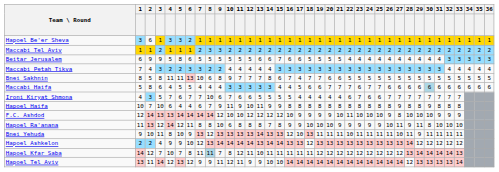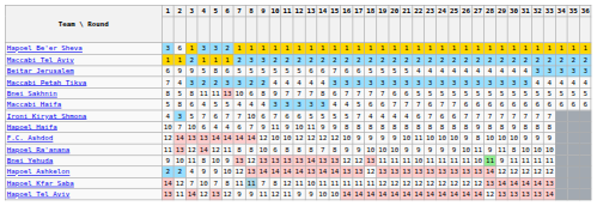 <table class="wikitable sortable" style="font-size: 70%; text-align:center;">
 <tr>
 <th rowspan="2" style="width:200px;">Team \ Round</th>
 <th align=center>1</th>
 <th align=center>2</th>
 <th align=center>3</th>
 <th align=center>4</th>
 <th align=center>5</th>
 <th align=center>6</th>
 <th align=center>7</th>
 <th align=center>8</th>
 <th align=center>9</th>
 <th align=center>10</th>
 <th align=center>11</th>
 <th align=center>12</th>
 <th align=center>13</th>
 <th align=center>14</th>
 <th align=center>15</th>
 <th align=center>16</th>
 <th align=center>17</th>
 <th align=center>18</th>
 <th align=center>19</th>
 <th align=center>20</th>
 <th align=center>21</th>
 <th align=center>22</th>
 <th align=center>23</th>
 <th align=center>24</th>
 <th align=center>25</th>
 <th align=center>26</th>
 <th align=center>27</th>
 <th align=center>28</th>
 <th align=center>29</th>
 <th align=center>30</th>
 <th align=center>31</th>
 <th align=center>32</th>
 <th align=center>33</th>
 <th align=center>34</th>
 <th align=center>35</th>
 <th align=center>36</th>
 </tr>
 <tr>
 <th style="text-align:center; height:30px;"></th>
 <th align=center></th>
 <th align=center></th>
 <th align=center></th>
 <th align=center></th>
 <th align=center></th>
 <th align=center></th>
 <th align=center></th>
 <th align=center></th>
 <th align=center></th>
 <th align=center></th>
 <th align=center></th>
 <th align=center></th>
 <th align=center></th>
 <th align=center></th>
 <th align=center></th>
 <th align=center></th>
 <th align=center></th>
 <th align=center></th>
 <th align=center></th>
 <th align=center></th>
 <th align=center></th>
 <th align=center></th>
 <th align=center></th>
 <th align=center></th>
 <th align=center></th>
 <th align=center></th>
 <th align=center></th>
 <th align=center></th>
 <th align=center></th>
 <th align=center></th>
 <th align=center></th>
 <th align=center></th>
 <th align=center></th>
 <th align=center></th>
 <th align=center></th>
 </tr>
 <tr align=center>
 <td align=left><a href='#'>Hapoel Be'er Sheva</a></td>
 <td style="background:#97DEFF">3</td>
 <td>6</td>
 <td style="background:gold">1</td>
 <td style="background:#97DEFF">3</td>
 <td style="background:#97DEFF">3</td>
 <td style="background:#97DEFF">2</td>
 <td style="background:gold">1</td>
 <td style="background:gold">1</td>
 <td style="background:gold">1</td>
 <td style="background:gold">1</td>
 <td style="background:gold">1</td>
 <td style="background:gold">1</td>
 <td style="background:gold">1</td>
 <td style="background:gold">1</td>
 <td style="background:gold">1</td>
 <td style="background:gold">1</td>
 <td style="background:gold">1</td>
 <td style="background:gold">1</td>
 <td style="background:gold">1</td>
 <td style="background:gold">1</td>
 <td style="background:gold">1</td>
 <td style="background:gold">1</td>
 <td style="background:gold">1</td>
 <td style="background:gold">1</td>
 <td style="background:gold">1</td>
 <td style="background:gold">1</td>
 <td style="background:gold">1</td>
 <td style="background:gold">1</td>
 <td style="background:gold">1</td>
 <td style="background:gold">1</td>
 <td style="background:gold">1</td>
 <td style="background:gold">1</td>
 <td style="background:gold">1</td>
 <td style="background:gold">1</td>
 <td style="background:gold">1</td>
 <td style="background:gold">1</td>
 </tr>
 <tr align=center>
 <td align=left><a href='#'>Maccabi Tel Aviv</a></td>
 <td style="background:gold">1</td>
 <td style="background:gold">1</td>
 <td style="background:#97DEFF">2</td>
 <td style="background:gold">1</td>
 <td style="background:gold">1</td>
 <td style="background:gold">1</td>
 <td style="background:#97DEFF">2</td>
 <td style="background:#97DEFF">3</td>
 <td style="background:#97DEFF">3</td>
 <td style="background:#97DEFF">2</td>
 <td style="background:#97DEFF">2</td>
 <td style="background:#97DEFF">2</td>
 <td style="background:#97DEFF">2</td>
 <td style="background:#97DEFF">2</td>
 <td style="background:#97DEFF">2</td>
 <td style="background:#97DEFF">2</td>
 <td style="background:#97DEFF">2</td>
 <td style="background:#97DEFF">2</td>
 <td style="background:#97DEFF">2</td>
 <td style="background:#97DEFF">2</td>
 <td style="background:#97DEFF">2</td>
 <td style="background:#97DEFF">2</td>
 <td style="background:#97DEFF">2</td>
 <td style="background:#97DEFF">2</td>
 <td style="background:#97DEFF">2</td>
 <td style="background:#97DEFF">2</td>
 <td style="background:#97DEFF">2</td>
 <td style="background:#97DEFF">2</td>
 <td style="background:#97DEFF">2</td>
 <td style="background:#97DEFF">2</td>
 <td style="background:#97DEFF">2</td>
 <td style="background:#97DEFF">2</td>
 <td style="background:#97DEFF">2</td>
 <td style="background:#97DEFF">2</td>
 <td style="background:#97DEFF">2</td>
 <td style="background:#97DEFF">2</td>
 </tr>
 <tr align=center>
 <td align=left><a href='#'>Beitar Jerusalem</a></td>
 <td>6</td>
 <td>9</td>
 <td>9</td>
 <td>5</td>
 <td>8</td>
 <td>6</td>
 <td>5</td>
 <td>5</td>
 <td>5</td>
 <td>5</td>
 <td>5</td>
 <td>5</td>
 <td>6</td>
 <td>6</td>
 <td>7</td>
 <td>6</td>
 <td>6</td>
 <td>5</td>
 <td>5</td>
 <td>5</td>
 <td>5</td>
 <td>4</td>
 <td>4</td>
 <td>4</td>
 <td>4</td>
 <td>4</td>
 <td>4</td>
 <td>4</td>
 <td>4</td>
 <td>4</td>
 <td>4</td>
 <td style="background:#97DEFF">3</td>
 <td style="background:#97DEFF">3</td>
 <td style="background:#97DEFF">3</td>
 <td style="background:#97DEFF">3</td>
 <td style="background:#97DEFF">3</td>
 </tr>
 <tr align=center>
 <td align=left><a href='#'>Maccabi Petah Tikva</a></td>
 <td>7</td>
 <td>4</td>
 <td style="background:#97DEFF">3</td>
 <td style="background:#97DEFF">2</td>
 <td style="background:#97DEFF">2</td>
 <td style="background:#97DEFF">3</td>
 <td style="background:#97DEFF">3</td>
 <td style="background:#97DEFF">2</td>
 <td style="background:#97DEFF">2</td>
 <td>4</td>
 <td>4</td>
 <td>4</td>
 <td>4</td>
 <td>4</td>
 <td style="background:#97DEFF">3</td>
 <td style="background:#97DEFF">3</td>
 <td style="background:#97DEFF">3</td>
 <td style="background:#97DEFF">3</td>
 <td style="background:#97DEFF">3</td>
 <td style="background:#97DEFF">3</td>
 <td style="background:#97DEFF">3</td>
 <td style="background:#97DEFF">3</td>
 <td style="background:#97DEFF">3</td>
 <td style="background:#97DEFF">3</td>
 <td style="background:#97DEFF">3</td>
 <td style="background:#97DEFF">3</td>
 <td style="background:#97DEFF">3</td>
 <td style="background:#97DEFF">3</td>
 <td style="background:#97DEFF">3</td>
 <td style="background:#97DEFF">3</td>
 <td style="background:#97DEFF">3</td>
 <td>4</td>
 <td>4</td>
 <td>4</td>
 <td>4</td>
 <td>4</td>
 </tr>
 <tr align=center>
 <td align=left><a href='#'>Bnei Sakhnin</a></td>
 <td>8</td>
 <td>5</td>
 <td>8</td>
 <td>11</td>
 <td>11</td>
 <td style="background:#fcc">13</td>
 <td>10</td>
 <td>6</td>
 <td>8</td>
 <td>9</td>
 <td>7</td>
 <td>7</td>
 <td>7</td>
 <td>8</td>
 <td>6</td>
 <td>7</td>
-<td>4</td>
+<td>7</td>
 <td>7</td>
 <td>7</td>
 <td>6</td>
 <td>6</td>
 <td>5</td>
 <td>5</td>
 <td>5</td>
 <td>5</td>
 <td>5</td>
 <td>5</td>
 <td>5</td>
 <td>5</td>
 <td>5</td>
 <td>5</td>
 <td>5</td>
 <td>5</td>
 <td>5</td>
 <td>5</td>
 <td>5</td>
 </tr>
 <tr align=center>
 <td align=left><a href='#'>Maccabi Haifa</a></td>
 <td>5</td>
 <td>8</td>
 <td>6</td>
 <td>4</td>
 <td>5</td>
 <td>5</td>
 <td>4</td>
 <td>4</td>
 <td>4</td>
 <td style="background:#97DEFF">3</td>
 <td style="background:#97DEFF">3</td>
 <td style="background:#97DEFF">3</td>
 <td style="background:#97DEFF">3</td>
 <td style="background:#97DEFF">3</td>
 <td>4</td>
 <td>4</td>
 <td>5</td>
 <td>6</td>
 <td>6</td>
 <td>7</td>
 <td>7</td>
 <td>7</td>
 <td>6</td>
 <td>7</td>
 <td>7</td>
 <td>6</td>
 <td>6</td>
 <td>6</td>
 <td>6</td>
-<td style="background: lightblue;">6</td>
+<td>6</td>
 <td>6</td>
 <td>6</td>
 <td>6</td>
 <td>6</td>
 <td>6</td>
 <td>6</td>
 </tr>
 <tr align=center>
 <td align=left><a href='#'>Ironi Kiryat Shmona</a></td>
 <td>4</td>
 <td style="background:#97DEFF">3</td>
 <td>5</td>
 <td>7</td>
 <td>6</td>
 <td>7</td>
 <td>7</td>
 <td>10</td>
 <td>6</td>
 <td>7</td>
 <td>6</td>
 <td>6</td>
 <td>5</td>
 <td>5</td>
 <td>5</td>
 <td>5</td>
-<td>4</td>
+<td>7</td>
 <td>4</td>
 <td>4</td>
 <td>4</td>
 <td>4</td>
 <td>6</td>
 <td>7</td>
 <td>6</td>
 <td>6</td>
 <td>7</td>
 <td>7</td>
 <td>7</td>
 <td>7</td>
 <td>7</td>
 <td>7</td>
 <td>7</td>
 <td>7</td>
 <td style="background:#A2A9B1"></td>
 <td style="background:#A2A9B1"></td>
 <td style="background:#A2A9B1"></td>
 </tr>
 <tr align=center>
 <td align=left><a href='#'>Hapoel Haifa</a></td>
 <td>10</td>
 <td>7</td>
 <td>10</td>
 <td>6</td>
 <td>4</td>
 <td>4</td>
 <td>6</td>
 <td>7</td>
 <td>9</td>
 <td>11</td>
 <td>9</td>
 <td>10</td>
 <td>11</td>
 <td>9</td>
 <td>9</td>
 <td>8</td>
 <td>8</td>
 <td>8</td>
 <td>8</td>
 <td>8</td>
 <td>8</td>
 <td>8</td>
 <td>8</td>
 <td>8</td>
 <td>8</td>
 <td>8</td>
 <td>9</td>
 <td>8</td>
 <td>8</td>
 <td>9</td>
 <td>8</td>
 <td>8</td>
 <td>8</td>
 <td style="background:#A2A9B1"></td>
 <td style="background:#A2A9B1"></td>
 <td style="background:#A2A9B1"></td>
 </tr>
 <tr align=center>
 <td align=left><a href='#'>F.C. Ashdod</a></td>
 <td>12</td>
 <td style="background:#fcc">14</td>
 <td style="background:#fcc">13</td>
 <td style="background:#fcc">13</td>
 <td style="background:#fcc">14</td>
 <td style="background:#fcc">14</td>
 <td style="background:#fcc">14</td>
 <td style="background:#fcc">14</td>
 <td>12</td>
 <td>10</td>
 <td>10</td>
 <td>12</td>
 <td>12</td>
 <td>12</td>
 <td>12</td>
 <td>10</td>
 <td>9</td>
 <td>9</td>
 <td>9</td>
 <td>9</td>
 <td>10</td>
 <td>11</td>
 <td>10</td>
 <td>10</td>
 <td>10</td>
 <td>9</td>
 <td>8</td>
 <td>10</td>
 <td>10</td>
 <td>10</td>
 <td>9</td>
 <td>9</td>
 <td>9</td>
 <td style="background:#A2A9B1"></td>
 <td style="background:#A2A9B1"></td>
 <td style="background:#A2A9B1"></td>
 </tr>
 <tr align=center>
 <td align=left><a href='#'>Hapoel Ra'anana</a></td>
 <td>11</td>
 <td style="background:#fcc">13</td>
 <td>12</td>
 <td style="background:#fcc">14</td>
 <td>12</td>
 <td>11</td>
 <td>8</td>
 <td>8</td>
 <td>10</td>
 <td>6</td>
 <td>8</td>
 <td>8</td>
 <td>8</td>
 <td>7</td>
 <td>8</td>
 <td>9</td>
 <td>9</td>
 <td>10</td>
 <td>10</td>
 <td>10</td>
 <td>9</td>
 <td>9</td>
 <td>9</td>
 <td>9</td>
 <td>9</td>
 <td>10</td>
 <td>11</td>
 <td>9</td>
 <td>11</td>
 <td>8</td>
 <td>10</td>
 <td>10</td>
 <td>10</td>
 <td style="background:#A2A9B1"></td>
 <td style="background:#A2A9B1"></td>
 <td style="background:#A2A9B1"></td>
 </tr>
 <tr align=center>
 <td align=left><a href='#'>Bnei Yehuda</a></td>
 <td>9</td>
 <td>10</td>
 <td>11</td>
 <td>8</td>
 <td>10</td>
 <td>9</td>
 <td style="background:#fcc">13</td>
 <td>12</td>
 <td style="background:#fcc">13</td>
 <td style="background:#fcc">13</td>
 <td style="background:#fcc">13</td>
 <td style="background:#fcc">13</td>
 <td style="background:#fcc">14</td>
 <td style="background:#fcc">13</td>
 <td style="background:#fcc">13</td>
 <td>12</td>
-<td>10</td>
+<td>12</td>
 <td style="background:#fcc">13</td>
 <td>11</td>
 <td>11</td>
 <td>11</td>
 <td>10</td>
 <td>11</td>
 <td>11</td>
 <td>11</td>
 <td>11</td>
 <td>10</td>
-<td>11</td>
+<td style="background: lightgreen;">11</td>
 <td>9</td>
 <td>11</td>
 <td>11</td>
 <td>11</td>
 <td>11</td>
 <td style="background:#A2A9B1"></td>
 <td style="background:#A2A9B1"></td>
 <td style="background:#A2A9B1"></td>
 </tr>
 <tr align=center>
 <td align=left><a href='#'>Hapoel Ashkelon</a></td>
 <td style="background:#97DEFF">2</td>
 <td style="background:#97DEFF">2</td>
 <td>4</td>
 <td>9</td>
 <td>9</td>
 <td>10</td>
 <td>12</td>
 <td style="background:#fcc">13</td>
 <td style="background:#fcc">14</td>
 <td style="background:#fcc">14</td>
 <td style="background:#fcc">14</td>
 <td style="background:#fcc">14</td>
 <td style="background:#fcc">13</td>
 <td style="background:#fcc">14</td>
 <td style="background:#fcc">14</td>
 <td style="background:#fcc">13</td>
 <td style="background:#fcc">13</td>
 <td>12</td>
 <td style="background:#fcc">13</td>
 <td style="background:#fcc">13</td>
 <td style="background:#fcc">13</td>
 <td style="background:#fcc">13</td>
 <td style="background:#fcc">13</td>
 <td style="background:#fcc">13</td>
 <td style="background:#fcc">13</td>
 <td style="background:#fcc">13</td>
 <td style="background:#fcc">13</td>
 <td style="background:#fcc">14</td>
 <td>12</td>
 <td>12</td>
 <td>12</td>
 <td>12</td>
 <td>12</td>
 <td style="background:#A2A9B1"></td>
 <td style="background:#A2A9B1"></td>
 <td style="background:#A2A9B1"></td>
 </tr>
 <tr align=center>
 <td align=left><a href='#'>Hapoel Kfar Saba</a></td>
 <td style="background:#fcc">14</td>
 <td>12</td>
 <td>7</td>
 <td>10</td>
 <td>7</td>
 <td>8</td>
 <td>11</td>
 <td style="background: lightblue;">11</td>
 <td>7</td>
 <td>8</td>
 <td>12</td>
 <td>11</td>
 <td>10</td>
 <td>11</td>
 <td>11</td>
 <td>11</td>
 <td>11</td>
 <td>11</td>
 <td>12</td>
 <td>12</td>
 <td>12</td>
 <td>12</td>
 <td>12</td>
 <td>12</td>
 <td>12</td>
 <td>12</td>
 <td>12</td>
 <td style="background:#fcc">13</td>
 <td style="background:#fcc">14</td>
 <td style="background:#fcc">14</td>
 <td style="background:#fcc">14</td>
 <td style="background:#fcc">14</td>
 <td style="background:#fcc">13</td>
 <td style="background:#A2A9B1"></td>
 <td style="background:#A2A9B1"></td>
 <td style="background:#A2A9B1"></td>
 </tr>
 <tr align=center>
 <td align=left><a href='#'>Hapoel Tel Aviv</a></td>
 <td style="background:#fcc">13</td>
 <td>11</td>
 <td style="background:#fcc">14</td>
 <td>12</td>
 <td style="background:#fcc">13</td>
 <td>12</td>
 <td>9</td>
 <td>9</td>
 <td>11</td>
 <td>12</td>
 <td>11</td>
 <td>9</td>
 <td>9</td>
 <td>10</td>
 <td>10</td>
 <td style="background:#fcc">14</td>
 <td style="background:#fcc">14</td>
 <td style="background:#fcc">14</td>
 <td style="background:#fcc">14</td>
 <td style="background:#fcc">14</td>
 <td style="background:#fcc">14</td>
 <td style="background:#fcc">14</td>
 <td style="background:#fcc">14</td>
 <td style="background:#fcc">14</td>
 <td style="background:#fcc">14</td>
 <td style="background:#fcc">14</td>
 <td style="background:#fcc">14</td>
 <td>12</td>
 <td style="background:#fcc">13</td>
 <td style="background:#fcc">13</td>
 <td style="background:#fcc">13</td>
 <td style="background:#fcc">13</td>
 <td style="background:#fcc">14</td>
 <td style="background:#A2A9B1"></td>
 <td style="background:#A2A9B1"></td>
 <td style="background:#A2A9B1"></td>
 </tr>
 </table>
